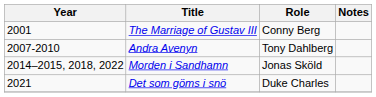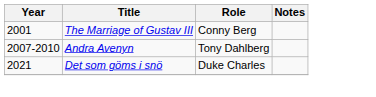 <table class="wikitable sortable">
 <tr>
 <th>Year</th>
 <th>Title</th>
 <th>Role</th>
 <th class="unsortable">Notes</th>
 </tr>
 <tr>
 <td>2001</td>
 <td><em><a href='#'>The Marriage of Gustav III</a></em></td>
 <td>Conny Berg</td>
 <td></td>
 </tr>
 <tr>
 <td>2007-2010</td>
 <td><em><a href='#'>Andra Avenyn</a></em></td>
 <td>Tony Dahlberg</td>
 <td></td>
 </tr>
 <tr>
-<td>2014–2015, 2018, 2022</td>
-<td><em><a href='#'>Morden i Sandhamn</a></em></td>
-<td>Jonas Sköld</td>
-<td></td>
-</tr>
-<tr>
 <td>2021</td>
 <td><em><a href='#'>Det som göms i snö</a></em></td>
 <td>Duke Charles</td>
 <td></td>
 </tr>
 <tr>
 </tr>
 </table>
